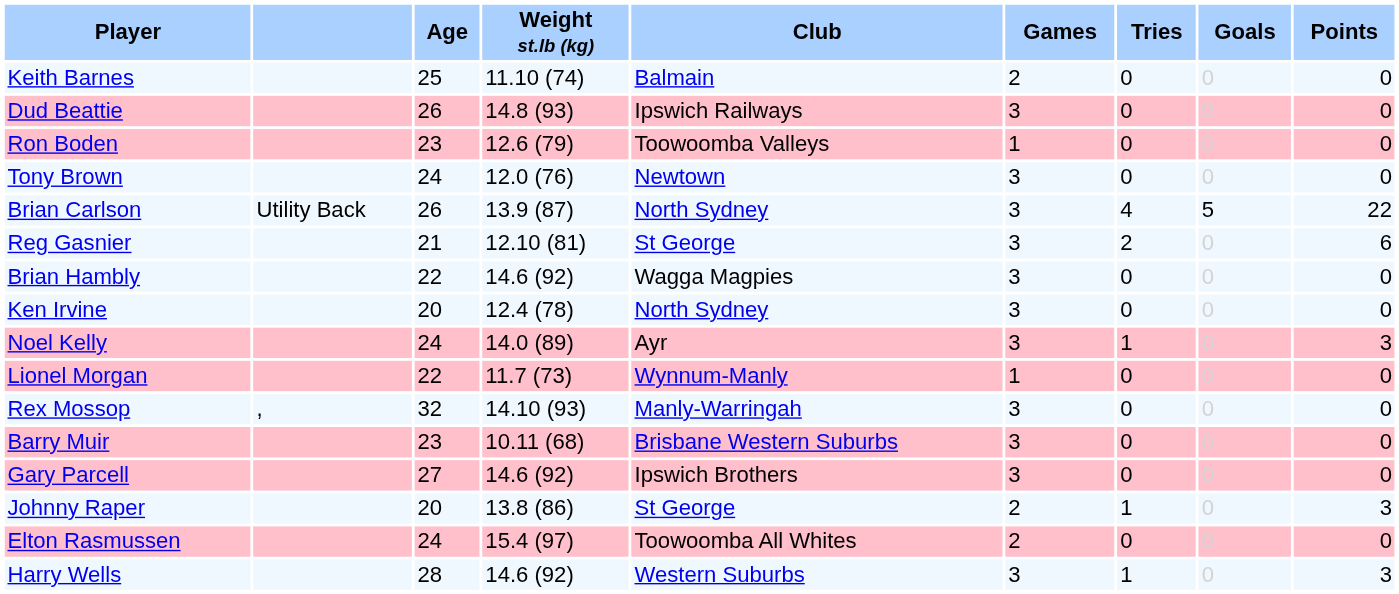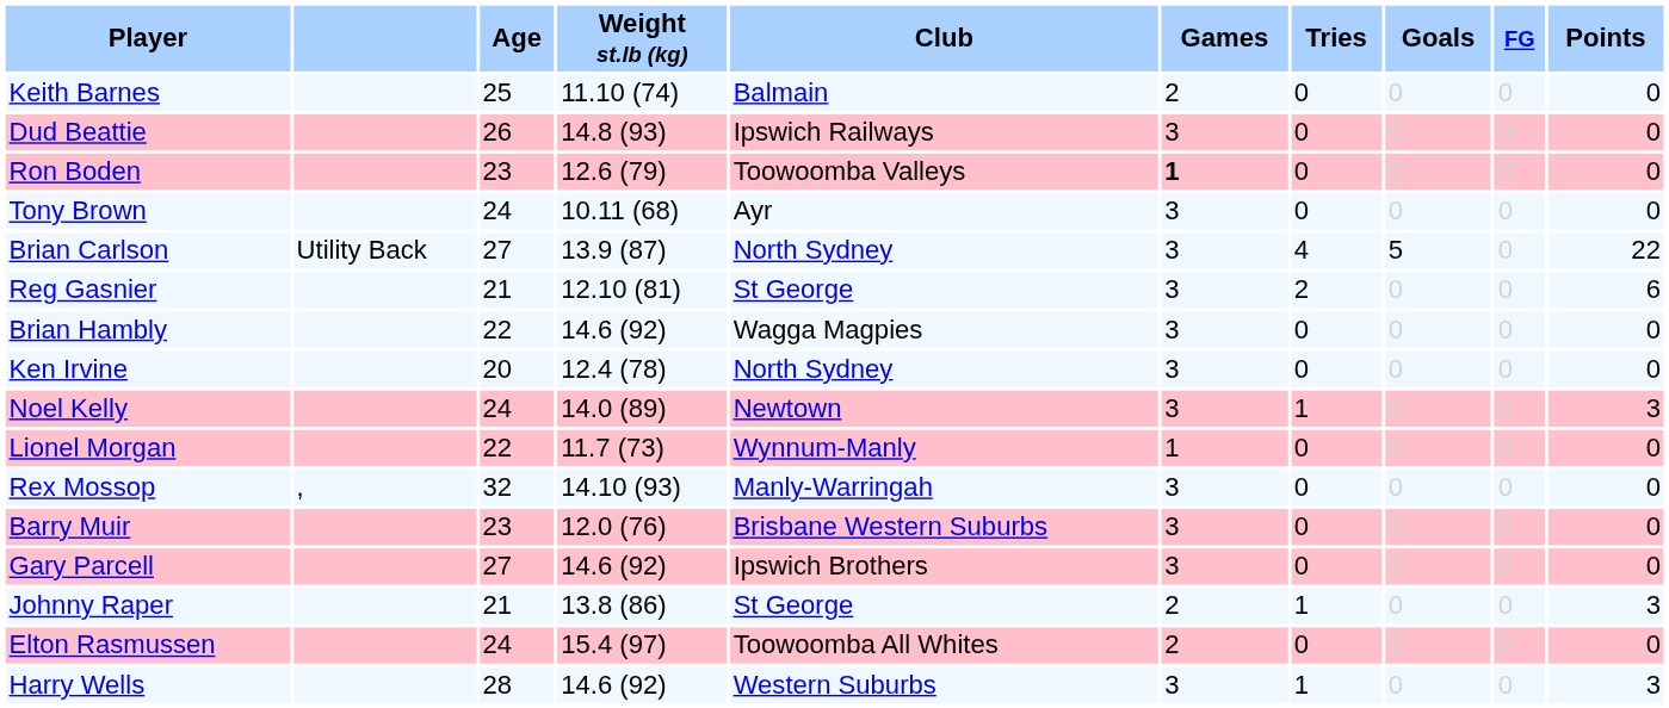 <table class="sortable" border="0" cellspacing="2" cellpadding="2" style="width:80%;" style="text-align:center;">
 <tr style="background:#AAD0FF">
 <th>Player</th>
 <th></th>
 <th>Age</th>
 <th>Weight<br><small><em>st.lb (kg)</em></small></th>
 <th>Club</th>
 <th>Games</th>
 <th>Tries</th>
 <th>Goals</th>
+<th><small><a href='#'>FG</a></small></th>
 <th>Points</th>
 </tr>
 <tr bgcolor=#F0F8FF>
 <td align=left><a href='#'>Keith Barnes</a></td>
 <td></td>
 <td>25</td>
 <td>11.10 (74)</td>
 <td align=left> <a href='#'>Balmain</a></td>
 <td>2</td>
 <td>0</td>
+<td style="color:lightgray">0</td>
 <td style="color:lightgray">0</td>
 <td align=right>0</td>
 </tr>
 <tr bgcolor=#FFC0CB>
 <td align=left><a href='#'>Dud Beattie</a></td>
 <td></td>
 <td>26</td>
 <td>14.8 (93)</td>
 <td align=left> Ipswich Railways</td>
 <td>3</td>
 <td>0</td>
 <td style="color:lightgray">0</td>
+<td style="color:lightgray">0</td>
 <td align=right>0</td>
 </tr>
 <tr bgcolor=#FFC0CB>
 <td align=left><a href='#'>Ron Boden</a></td>
 <td></td>
 <td>23</td>
 <td>12.6 (79)</td>
 <td align=left> Toowoomba Valleys</td>
-<td>1</td>
+<td><strong>1</strong></td>
 <td>0</td>
+<td style="color:lightgray">0</td>
 <td style="color:lightgray">0</td>
 <td align=right>0</td>
 </tr>
 <tr bgcolor=#F0F8FF>
 <td align=left><a href='#'>Tony Brown</a></td>
 <td></td>
 <td>24</td>
-<td>12.0 (76)</td>
-<td align=left> <a href='#'>Newtown</a></td>
+<td>10.11 (68)</td>
+<td align=left>Ayr</td>
 <td>3</td>
 <td>0</td>
+<td style="color:lightgray">0</td>
 <td style="color:lightgray">0</td>
 <td align=right>0</td>
 </tr>
 <tr bgcolor=#F0F8FF>
 <td align=left><a href='#'>Brian Carlson</a></td>
 <td>Utility Back</td>
-<td>26</td>
+<td>27</td>
 <td>13.9 (87)</td>
 <td align=left> <a href='#'>North Sydney</a></td>
 <td>3</td>
 <td>4</td>
 <td>5</td>
+<td style="color:lightgray">0</td>
 <td align=right>22</td>
 </tr>
 <tr bgcolor=#F0F8FF>
 <td align=left><a href='#'>Reg Gasnier</a></td>
 <td></td>
 <td>21</td>
 <td>12.10 (81)</td>
 <td align=left> <a href='#'>St George</a></td>
 <td>3</td>
 <td>2</td>
+<td style="color:lightgray">0</td>
 <td style="color:lightgray">0</td>
 <td align=right>6</td>
 </tr>
 <tr bgcolor=#F0F8FF>
 <td align=left><a href='#'>Brian Hambly</a></td>
 <td></td>
 <td>22</td>
 <td>14.6 (92)</td>
 <td align=left> Wagga Magpies</td>
 <td>3</td>
 <td>0</td>
 <td style="color:lightgray">0</td>
+<td style="color:lightgray">0</td>
 <td align=right>0</td>
 </tr>
 <tr bgcolor=#F0F8FF>
 <td align=left><a href='#'>Ken Irvine</a></td>
 <td></td>
 <td>20</td>
 <td>12.4 (78)</td>
 <td align=left> <a href='#'>North Sydney</a></td>
 <td>3</td>
 <td>0</td>
 <td style="color:lightgray">0</td>
+<td style="color:lightgray">0</td>
 <td align=right>0</td>
 </tr>
 <tr bgcolor=#FFC0CB>
 <td align=left><a href='#'>Noel Kelly</a></td>
 <td></td>
 <td>24</td>
 <td>14.0 (89)</td>
-<td align=left>Ayr</td>
+<td align=left> <a href='#'>Newtown</a></td>
 <td>3</td>
 <td>1</td>
+<td style="color:lightgray">0</td>
 <td style="color:lightgray">0</td>
 <td align=right>3</td>
 </tr>
 <tr bgcolor=#FFC0CB>
 <td align=left><a href='#'>Lionel Morgan</a></td>
 <td></td>
 <td>22</td>
 <td>11.7 (73)</td>
 <td align=left> <a href='#'>Wynnum-Manly</a></td>
 <td>1</td>
 <td>0</td>
 <td style="color:lightgray">0</td>
+<td style="color:lightgray">0</td>
 <td align=right>0</td>
 </tr>
 <tr bgcolor=#F0F8FF>
 <td align=left><a href='#'>Rex Mossop</a></td>
 <td>, </td>
 <td>32</td>
 <td>14.10 (93)</td>
 <td align=left> <a href='#'>Manly-Warringah</a></td>
 <td>3</td>
 <td>0</td>
 <td style="color:lightgray">0</td>
+<td style="color:lightgray">0</td>
 <td align=right>0</td>
 </tr>
 <tr bgcolor=#FFC0CB>
 <td align=left><a href='#'>Barry Muir</a></td>
 <td></td>
 <td>23</td>
-<td>10.11 (68)</td>
+<td>12.0 (76)</td>
 <td align=left> <a href='#'>Brisbane Western Suburbs</a></td>
 <td>3</td>
 <td>0</td>
+<td style="color:lightgray">0</td>
 <td style="color:lightgray">0</td>
 <td align=right>0</td>
 </tr>
 <tr bgcolor=#FFC0CB>
 <td align=left><a href='#'>Gary Parcell</a></td>
 <td></td>
 <td>27</td>
 <td>14.6 (92)</td>
 <td align=left> Ipswich Brothers</td>
 <td>3</td>
 <td>0</td>
 <td style="color:lightgray">0</td>
+<td style="color:lightgray">0</td>
 <td align=right>0</td>
 </tr>
 <tr bgcolor=#F0F8FF>
 <td align=left><a href='#'>Johnny Raper</a></td>
 <td></td>
-<td>20</td>
+<td>21</td>
 <td>13.8 (86)</td>
 <td align=left> <a href='#'>St George</a></td>
 <td>2</td>
 <td>1</td>
+<td style="color:lightgray">0</td>
 <td style="color:lightgray">0</td>
 <td align=right>3</td>
 </tr>
 <tr bgcolor=#FFC0CB>
 <td align=left><a href='#'>Elton Rasmussen</a></td>
 <td></td>
 <td>24</td>
 <td>15.4 (97)</td>
 <td align=left> Toowoomba All Whites</td>
 <td>2</td>
 <td>0</td>
 <td style="color:lightgray">0</td>
+<td style="color:lightgray">0</td>
 <td align=right>0</td>
 </tr>
 <tr bgcolor=#F0F8FF>
 <td align=left><a href='#'>Harry Wells</a></td>
 <td></td>
 <td>28</td>
 <td>14.6 (92)</td>
 <td align=left> <a href='#'>Western Suburbs</a></td>
 <td>3</td>
 <td>1</td>
 <td style="color:lightgray">0</td>
+<td style="color:lightgray">0</td>
 <td align=right>3</td>
 </tr>
 </table>
